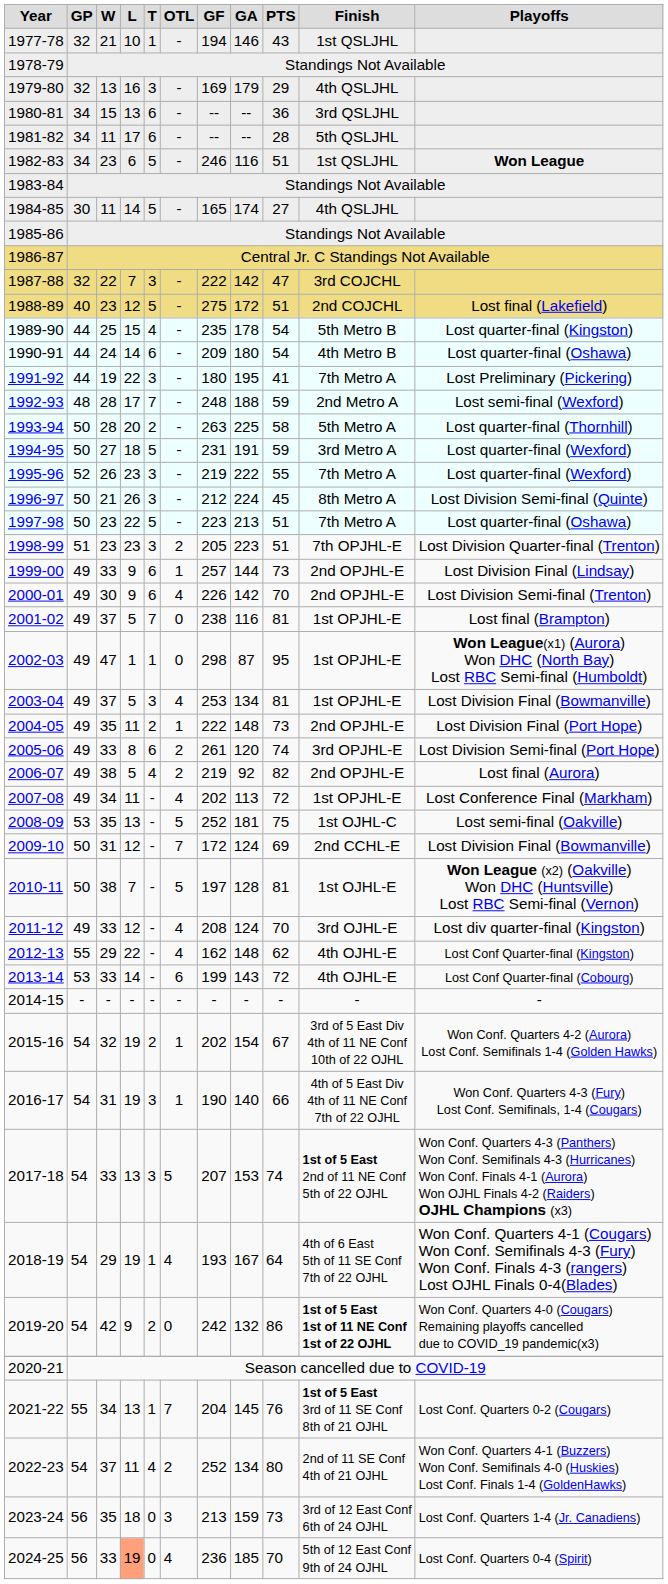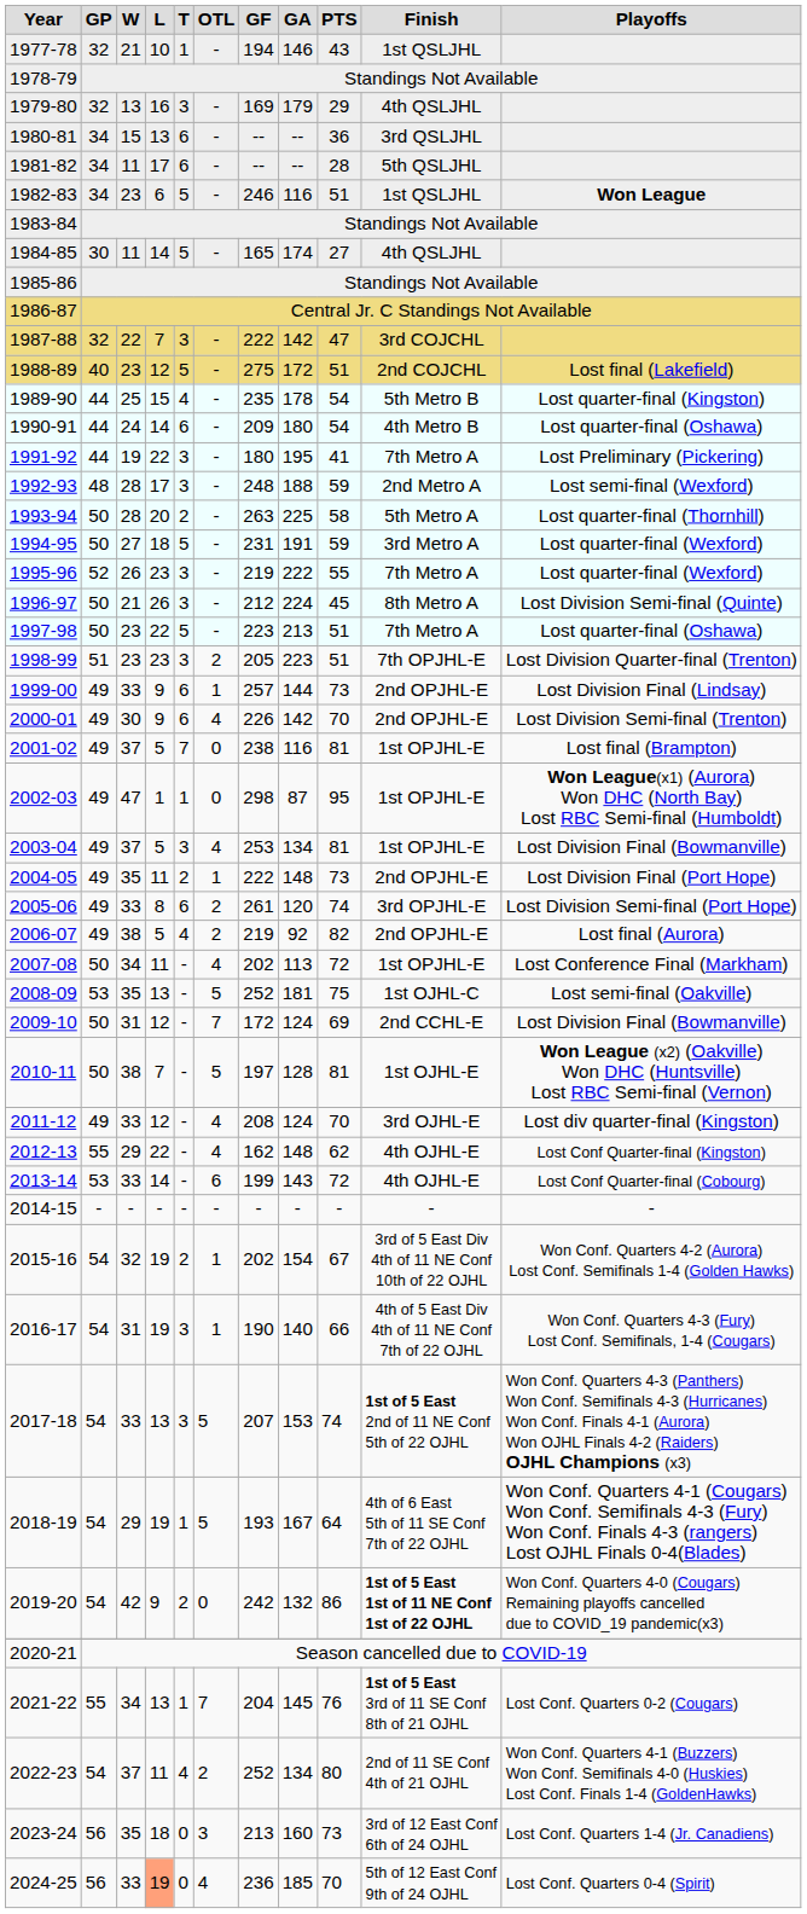 <table class="wikitable">
 <tr align="center"  bgcolor="#dddddd">
 <td><strong>Year</strong></td>
 <td><strong>GP</strong></td>
 <td><strong>W</strong></td>
 <td><strong>L</strong></td>
 <td><strong>T</strong></td>
 <td><strong>OTL</strong></td>
 <td><strong>GF</strong></td>
 <td><strong>GA</strong></td>
 <td><strong>PTS</strong></td>
 <td><strong>Finish</strong></td>
 <td><strong>Playoffs</strong></td>
 </tr>
 <tr align="center"  bgcolor="#eeeeee">
 <td>1977-78</td>
 <td>32</td>
 <td>21</td>
 <td>10</td>
 <td>1</td>
 <td>-</td>
 <td>194</td>
 <td>146</td>
 <td>43</td>
 <td>1st QSLJHL</td>
 <td></td>
 </tr>
 <tr align="center"  bgcolor="#eeeeee">
 <td>1978-79</td>
 <td colspan="11">Standings Not Available</td>
 </tr>
 <tr align="center"  bgcolor="#eeeeee">
 <td>1979-80</td>
 <td>32</td>
 <td>13</td>
 <td>16</td>
 <td>3</td>
 <td>-</td>
 <td>169</td>
 <td>179</td>
 <td>29</td>
 <td>4th QSLJHL</td>
 <td></td>
 </tr>
 <tr align="center"  bgcolor="#eeeeee">
 <td>1980-81</td>
 <td>34</td>
 <td>15</td>
 <td>13</td>
 <td>6</td>
 <td>-</td>
 <td>--</td>
 <td>--</td>
 <td>36</td>
 <td>3rd QSLJHL</td>
 <td></td>
 </tr>
 <tr align="center"  bgcolor="#eeeeee">
 <td>1981-82</td>
 <td>34</td>
 <td>11</td>
 <td>17</td>
 <td>6</td>
 <td>-</td>
 <td>--</td>
 <td>--</td>
 <td>28</td>
 <td>5th QSLJHL</td>
 <td></td>
 </tr>
 <tr align="center"  bgcolor="#eeeeee">
 <td>1982-83</td>
 <td>34</td>
 <td>23</td>
 <td>6</td>
 <td>5</td>
 <td>-</td>
 <td>246</td>
 <td>116</td>
 <td>51</td>
 <td>1st QSLJHL</td>
 <td><strong>Won League</strong></td>
 </tr>
 <tr align="center"  bgcolor="#eeeeee">
 <td>1983-84</td>
 <td colspan="11">Standings Not Available</td>
 </tr>
 <tr align="center"  bgcolor="#eeeeee">
 <td>1984-85</td>
 <td>30</td>
 <td>11</td>
 <td>14</td>
 <td>5</td>
 <td>-</td>
 <td>165</td>
 <td>174</td>
 <td>27</td>
 <td>4th QSLJHL</td>
 <td></td>
 </tr>
 <tr align="center"  bgcolor="#eeeeee">
 <td>1985-86</td>
 <td colspan="11">Standings Not Available</td>
 </tr>
 <tr align="center"  bgcolor="#F0DC82">
 <td>1986-87</td>
 <td colspan="11">Central Jr. C Standings Not Available</td>
 </tr>
 <tr align="center"  bgcolor="#F0DC82">
 <td>1987-88</td>
 <td>32</td>
 <td>22</td>
 <td>7</td>
 <td>3</td>
 <td>-</td>
 <td>222</td>
 <td>142</td>
 <td>47</td>
 <td>3rd COJCHL</td>
 <td></td>
 </tr>
 <tr align="center"  bgcolor="#F0DC82">
 <td>1988-89</td>
 <td>40</td>
 <td>23</td>
 <td>12</td>
 <td>5</td>
 <td>-</td>
 <td>275</td>
 <td>172</td>
 <td>51</td>
 <td>2nd COJCHL</td>
 <td>Lost final (<a href='#'>Lakefield</a>)</td>
 </tr>
 <tr align="center" bgcolor="#EEFFFF">
 <td>1989-90</td>
 <td>44</td>
 <td>25</td>
 <td>15</td>
 <td>4</td>
 <td>-</td>
 <td>235</td>
 <td>178</td>
 <td>54</td>
 <td>5th Metro B</td>
 <td>Lost quarter-final (<a href='#'>Kingston</a>)</td>
 </tr>
 <tr align="center" bgcolor="#EEFFFF">
 <td>1990-91</td>
 <td>44</td>
 <td>24</td>
 <td>14</td>
 <td>6</td>
 <td>-</td>
 <td>209</td>
 <td>180</td>
 <td>54</td>
 <td>4th Metro B</td>
 <td>Lost quarter-final (<a href='#'>Oshawa</a>)</td>
 </tr>
 <tr align="center" bgcolor="#EEFFFF">
 <td><a href='#'>1991-92</a></td>
 <td>44</td>
 <td>19</td>
 <td>22</td>
 <td>3</td>
 <td>-</td>
 <td>180</td>
 <td>195</td>
 <td>41</td>
 <td>7th Metro A</td>
 <td>Lost Preliminary (<a href='#'>Pickering</a>)</td>
 </tr>
 <tr align="center" bgcolor="#EEFFFF">
 <td><a href='#'>1992-93</a></td>
 <td>48</td>
 <td>28</td>
 <td>17</td>
-<td>7</td>
+<td>3</td>
 <td>-</td>
 <td>248</td>
 <td>188</td>
 <td>59</td>
 <td>2nd Metro A</td>
 <td>Lost semi-final (<a href='#'>Wexford</a>)</td>
 </tr>
 <tr align="center" bgcolor="#EEFFFF">
 <td><a href='#'>1993-94</a></td>
 <td>50</td>
 <td>28</td>
 <td>20</td>
 <td>2</td>
 <td>-</td>
 <td>263</td>
 <td>225</td>
 <td>58</td>
 <td>5th Metro A</td>
 <td>Lost quarter-final (<a href='#'>Thornhill</a>)</td>
 </tr>
 <tr align="center" bgcolor="#EEFFFF">
 <td><a href='#'>1994-95</a></td>
 <td>50</td>
 <td>27</td>
 <td>18</td>
 <td>5</td>
 <td>-</td>
 <td>231</td>
 <td>191</td>
 <td>59</td>
 <td>3rd Metro A</td>
 <td>Lost quarter-final (<a href='#'>Wexford</a>)</td>
 </tr>
 <tr align="center" bgcolor="#EEFFFF">
 <td><a href='#'>1995-96</a></td>
 <td>52</td>
 <td>26</td>
 <td>23</td>
 <td>3</td>
 <td>-</td>
 <td>219</td>
 <td>222</td>
 <td>55</td>
 <td>7th Metro A</td>
 <td>Lost quarter-final (<a href='#'>Wexford</a>)</td>
 </tr>
 <tr align="center" bgcolor="#EEFFFF">
 <td><a href='#'>1996-97</a></td>
 <td>50</td>
 <td>21</td>
 <td>26</td>
 <td>3</td>
 <td>-</td>
 <td>212</td>
 <td>224</td>
 <td>45</td>
 <td>8th Metro A</td>
 <td>Lost Division Semi-final (<a href='#'>Quinte</a>)</td>
 </tr>
 <tr align="center" bgcolor="#EEFFFF">
 <td><a href='#'>1997-98</a></td>
 <td>50</td>
 <td>23</td>
 <td>22</td>
 <td>5</td>
 <td>-</td>
 <td>223</td>
 <td>213</td>
 <td>51</td>
 <td>7th Metro A</td>
 <td>Lost quarter-final (<a href='#'>Oshawa</a>)</td>
 </tr>
 <tr align="center">
 <td><a href='#'>1998-99</a></td>
 <td>51</td>
 <td>23</td>
 <td>23</td>
 <td>3</td>
 <td>2</td>
 <td>205</td>
 <td>223</td>
 <td>51</td>
 <td>7th OPJHL-E</td>
 <td>Lost Division Quarter-final (<a href='#'>Trenton</a>)</td>
 </tr>
 <tr align="center">
 <td><a href='#'>1999-00</a></td>
 <td>49</td>
 <td>33</td>
 <td>9</td>
 <td>6</td>
 <td>1</td>
 <td>257</td>
 <td>144</td>
 <td>73</td>
 <td>2nd OPJHL-E</td>
 <td>Lost Division Final (<a href='#'>Lindsay</a>)</td>
 </tr>
 <tr align="center">
 <td><a href='#'>2000-01</a></td>
 <td>49</td>
 <td>30</td>
 <td>9</td>
 <td>6</td>
 <td>4</td>
 <td>226</td>
 <td>142</td>
 <td>70</td>
 <td>2nd OPJHL-E</td>
 <td>Lost Division Semi-final (<a href='#'>Trenton</a>)</td>
 </tr>
 <tr align="center">
 <td><a href='#'>2001-02</a></td>
 <td>49</td>
 <td>37</td>
 <td>5</td>
 <td>7</td>
 <td>0</td>
 <td>238</td>
 <td>116</td>
 <td>81</td>
 <td>1st OPJHL-E</td>
 <td>Lost final (<a href='#'>Brampton</a>)</td>
 </tr>
 <tr align="center">
 <td><a href='#'>2002-03</a></td>
 <td>49</td>
 <td>47</td>
 <td>1</td>
 <td>1</td>
 <td>0</td>
 <td>298</td>
 <td>87</td>
 <td>95</td>
 <td>1st OPJHL-E</td>
 <td><strong>Won League</strong><small>(x1)</small> (<a href='#'>Aurora</a>)<br>Won <a href='#'>DHC</a> (<a href='#'>North Bay</a>)<br>Lost <a href='#'>RBC</a> Semi-final (<a href='#'>Humboldt</a>)</td>
 </tr>
 <tr align="center">
 <td><a href='#'>2003-04</a></td>
 <td>49</td>
 <td>37</td>
 <td>5</td>
 <td>3</td>
 <td>4</td>
 <td>253</td>
 <td>134</td>
 <td>81</td>
 <td>1st OPJHL-E</td>
 <td>Lost Division Final (<a href='#'>Bowmanville</a>)</td>
 </tr>
 <tr align="center">
 <td><a href='#'>2004-05</a></td>
 <td>49</td>
 <td>35</td>
 <td>11</td>
 <td>2</td>
 <td>1</td>
 <td>222</td>
 <td>148</td>
 <td>73</td>
 <td>2nd OPJHL-E</td>
 <td>Lost Division Final (<a href='#'>Port Hope</a>)</td>
 </tr>
 <tr align="center">
 <td><a href='#'>2005-06</a></td>
 <td>49</td>
 <td>33</td>
 <td>8</td>
 <td>6</td>
 <td>2</td>
 <td>261</td>
 <td>120</td>
 <td>74</td>
 <td>3rd OPJHL-E</td>
 <td>Lost Division Semi-final (<a href='#'>Port Hope</a>)</td>
 </tr>
 <tr align="center">
 <td><a href='#'>2006-07</a></td>
 <td>49</td>
 <td>38</td>
 <td>5</td>
 <td>4</td>
 <td>2</td>
 <td>219</td>
 <td>92</td>
 <td>82</td>
 <td>2nd OPJHL-E</td>
 <td>Lost final (<a href='#'>Aurora</a>)</td>
 </tr>
 <tr align="center">
 <td><a href='#'>2007-08</a></td>
-<td>49</td>
+<td>50</td>
 <td>34</td>
 <td>11</td>
 <td>-</td>
 <td>4</td>
 <td>202</td>
 <td>113</td>
 <td>72</td>
 <td>1st OPJHL-E</td>
 <td>Lost Conference Final (<a href='#'>Markham</a>)</td>
 </tr>
 <tr align="center">
 <td><a href='#'>2008-09</a></td>
 <td>53</td>
 <td>35</td>
 <td>13</td>
 <td>-</td>
 <td>5</td>
 <td>252</td>
 <td>181</td>
 <td>75</td>
 <td>1st OJHL-C</td>
 <td>Lost semi-final (<a href='#'>Oakville</a>)</td>
 </tr>
 <tr align="center">
 <td><a href='#'>2009-10</a></td>
 <td>50</td>
 <td>31</td>
 <td>12</td>
 <td>-</td>
 <td>7</td>
 <td>172</td>
 <td>124</td>
 <td>69</td>
 <td>2nd CCHL-E</td>
 <td>Lost Division Final (<a href='#'>Bowmanville</a>)</td>
 </tr>
 <tr align="center">
 <td><a href='#'>2010-11</a></td>
 <td>50</td>
 <td>38</td>
 <td>7</td>
 <td>-</td>
 <td>5</td>
 <td>197</td>
 <td>128</td>
 <td>81</td>
 <td>1st OJHL-E</td>
 <td><strong>Won League</strong> <small>(x2)</small> (<a href='#'>Oakville</a>)<br>Won <a href='#'>DHC</a> (<a href='#'>Huntsville</a>)<br>Lost <a href='#'>RBC</a> Semi-final (<a href='#'>Vernon</a>)</td>
 </tr>
 <tr align="center">
 <td><a href='#'>2011-12</a></td>
 <td>49</td>
 <td>33</td>
 <td>12</td>
 <td>-</td>
 <td>4</td>
 <td>208</td>
 <td>124</td>
 <td>70</td>
 <td>3rd OJHL-E</td>
 <td>Lost div quarter-final (<a href='#'>Kingston</a>)</td>
 </tr>
 <tr align="center">
 <td><a href='#'>2012-13</a></td>
 <td>55</td>
 <td>29</td>
 <td>22</td>
 <td>-</td>
 <td>4</td>
 <td>162</td>
 <td>148</td>
 <td>62</td>
 <td>4th OJHL-E</td>
 <td><small>Lost Conf Quarter-final (<a href='#'>Kingston</a>)</small></td>
 </tr>
 <tr align="center">
 <td><a href='#'>2013-14</a></td>
 <td>53</td>
 <td>33</td>
 <td>14</td>
 <td>-</td>
 <td>6</td>
 <td>199</td>
 <td>143</td>
 <td>72</td>
 <td>4th OJHL-E</td>
 <td><small>Lost Conf Quarter-final (<a href='#'>Cobourg</a>)</small></td>
 </tr>
 <tr align="center">
 <td>2014-15</td>
 <td>-</td>
 <td>-</td>
 <td>-</td>
 <td>-</td>
 <td>-</td>
 <td>-</td>
 <td>-</td>
 <td>-</td>
 <td>-</td>
 <td>-</td>
 </tr>
 <tr align="center">
 <td>2015-16</td>
 <td>54</td>
 <td>32</td>
 <td>19</td>
 <td>2</td>
 <td>1</td>
 <td>202</td>
 <td>154</td>
 <td>67</td>
 <td><small>3rd of 5 East Div<br>4th of 11 NE Conf<br>10th of 22 OJHL</small></td>
 <td><small>Won Conf. Quarters 4-2 (<a href='#'>Aurora</a>)<br>Lost Conf. Semifinals 1-4 (<a href='#'>Golden Hawks</a>)</small></td>
 </tr>
 <tr align="center">
 <td>2016-17</td>
 <td>54</td>
 <td>31</td>
 <td>19</td>
 <td>3</td>
 <td>1</td>
 <td>190</td>
 <td>140</td>
 <td>66</td>
 <td><small>4th of 5 East Div<br>4th of 11 NE Conf<br>7th of 22 OJHL</small></td>
 <td><small>Won Conf. Quarters 4-3 (<a href='#'>Fury</a>)<br>Lost Conf. Semifinals, 1-4 (<a href='#'>Cougars</a>)</small></td>
 </tr>
 <tr>
 <td>2017-18</td>
 <td>54</td>
 <td>33</td>
 <td>13</td>
 <td>3</td>
 <td>5</td>
 <td>207</td>
 <td>153</td>
 <td>74</td>
 <td><small><strong>1st of 5 East</strong><br>2nd of 11 NE Conf<br>5th of 22 OJHL</small></td>
 <td><small>Won Conf. Quarters 4-3 (<a href='#'>Panthers</a>)<br>Won Conf. Semifinals 4-3 (<a href='#'>Hurricanes</a>)<br>Won Conf. Finals 4-1 (<a href='#'>Aurora</a>)<br>Won OJHL Finals 4-2 (<a href='#'>Raiders</a>)</small><br><strong>OJHL Champions</strong> <small>(x3)</small></td>
 </tr>
 <tr>
 <td>2018-19</td>
 <td>54</td>
 <td>29</td>
 <td>19</td>
 <td>1</td>
-<td>4</td>
+<td>5</td>
 <td>193</td>
 <td>167</td>
 <td>64</td>
 <td><small>4th of 6 East<br>5th of 11 SE Conf<br>7th of 22 OJHL</small></td>
 <td>Won Conf. Quarters 4-1 (<a href='#'>Cougars</a>)<br>Won Conf. Semifinals 4-3 (<a href='#'>Fury</a>)<br>Won Conf. Finals 4-3 (<a href='#'>rangers</a>)<br>Lost OJHL Finals 0-4(<a href='#'>Blades</a>)</td>
 </tr>
 <tr>
 <td>2019-20</td>
 <td>54</td>
 <td>42</td>
 <td>9</td>
 <td>2</td>
 <td>0</td>
 <td>242</td>
 <td>132</td>
 <td>86</td>
 <td><small><strong>1st of 5 East<br>1st of 11 NE Conf<br>1st of 22 OJHL</strong></small></td>
 <td><small>Won Conf. Quarters 4-0 (<a href='#'>Cougars</a>)<br>Remaining playoffs cancelled<br>due to COVID_19 pandemic(x3)</small></td>
 </tr>
 <tr>
 </tr>
 <tr align="center">
 <td>2020-21</td>
 <td colspan="10">Season cancelled due to <a href='#'>COVID-19</a></td>
 </tr>
 <tr>
 <td>2021-22</td>
 <td>55</td>
 <td>34</td>
 <td>13</td>
 <td>1</td>
 <td>7</td>
 <td>204</td>
 <td>145</td>
 <td>76</td>
 <td><small><strong>1st of 5 East</strong><br>3rd of 11 SE Conf<br>8th of 21 OJHL</small></td>
 <td><small>Lost Conf. Quarters 0-2 (<a href='#'>Cougars</a>)</small></td>
 </tr>
 <tr>
 <td>2022-23</td>
 <td>54</td>
 <td>37</td>
 <td>11</td>
 <td>4</td>
 <td>2</td>
 <td>252</td>
 <td>134</td>
 <td>80</td>
 <td><small>2nd of 11 SE Conf<br>4th of 21 OJHL</small></td>
 <td><small>Won Conf. Quarters 4-1 (<a href='#'>Buzzers</a>)<br>Won Conf. Semifinals 4-0 (<a href='#'>Huskies</a>)<br>Lost Conf. Finals 1-4 (<a href='#'>GoldenHawks</a>)</small></td>
 </tr>
 <tr>
 <td>2023-24</td>
 <td>56</td>
 <td>35</td>
 <td>18</td>
 <td>0</td>
 <td>3</td>
 <td>213</td>
-<td>159</td>
+<td>160</td>
 <td>73</td>
 <td><small>3rd of 12 East Conf<br>6th of 24 OJHL</small></td>
 <td><small>Lost Conf. Quarters 1-4 (<a href='#'>Jr. Canadiens</a>)</small></td>
 </tr>
 <tr>
 <td>2024-25</td>
 <td>56</td>
 <td>33</td>
 <td style="background: lightsalmon;">19</td>
 <td>0</td>
 <td>4</td>
 <td>236</td>
 <td>185</td>
 <td>70</td>
 <td><small>5th of 12 East Conf<br>9th of 24 OJHL</small></td>
 <td><small>Lost Conf. Quarters 0-4 (<a href='#'>Spirit</a>)</small></td>
 </tr>
 </table>
